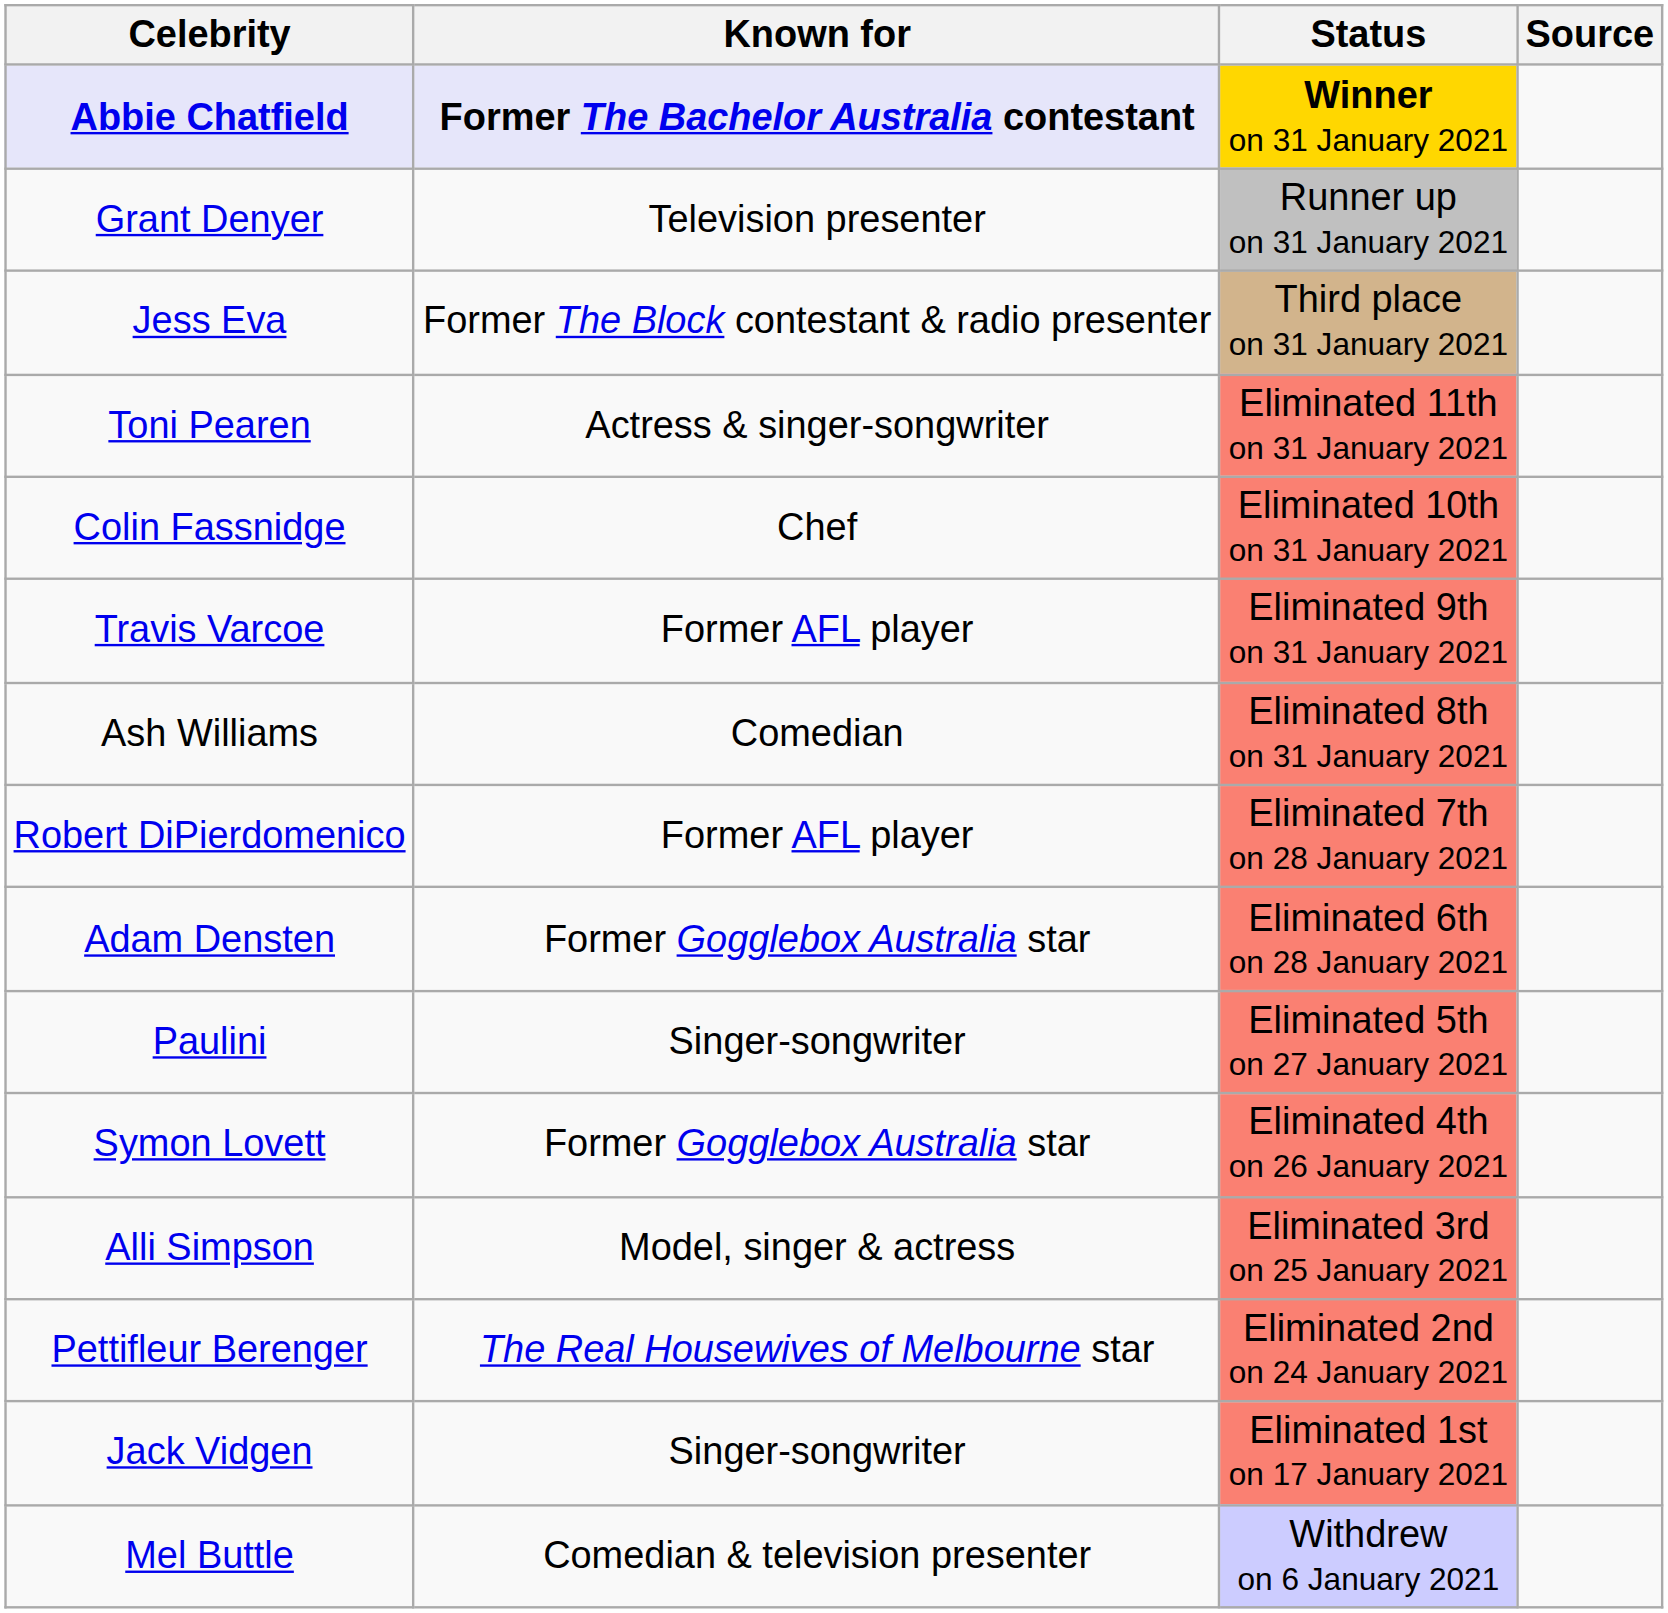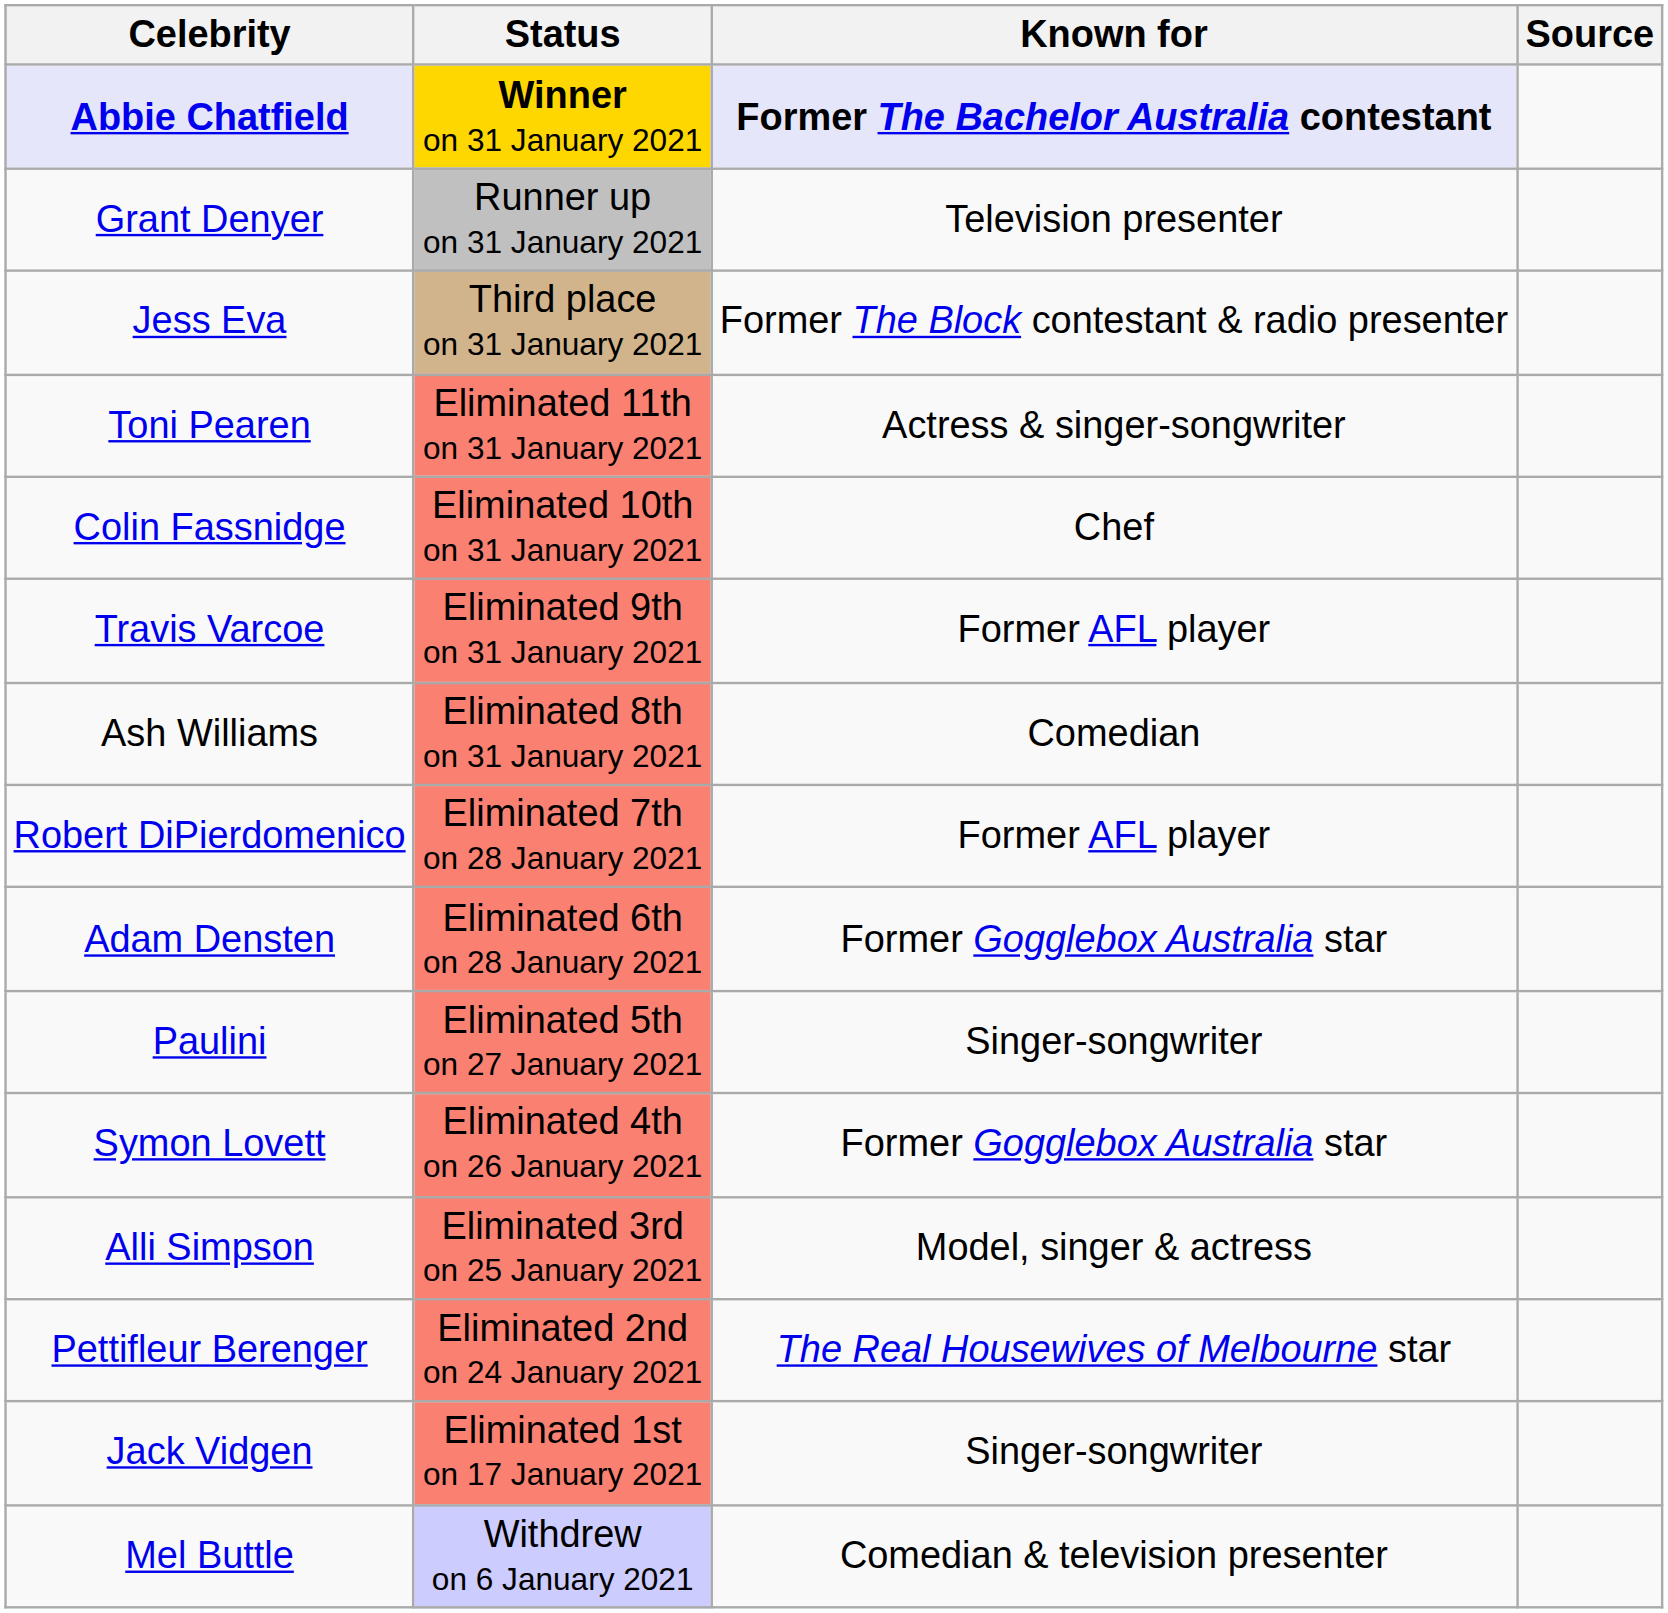 <table class="wikitable sortable" style="margin:auto; text-align:center;">
 <tr>
 <th scope="col">Celebrity</th>
+<th scope="col">Status</th>
 <th scope="col">Known for</th>
-<th scope="col">Status</th>
 <th scope="col">Source</th>
 </tr>
 <tr>
 <td bgcolor=lavender><strong><a href='#'>Abbie Chatfield</a></strong></td>
+<td style=background:gold><strong>Winner</strong><br><small>on 31 January 2021</small></td>
 <td bgcolor=lavender><strong>Former <em><a href='#'>The Bachelor Australia</a></em> contestant</strong></td>
-<td style=background:gold><strong>Winner</strong><br><small>on 31 January 2021</small></td>
 <td></td>
 </tr>
 <tr>
 <td><a href='#'>Grant Denyer</a></td>
+<td bgcolor=silver>Runner up<br><small>on 31 January 2021</small></td>
 <td>Television presenter</td>
-<td bgcolor=silver>Runner up<br><small>on 31 January 2021</small></td>
 <td></td>
 </tr>
 <tr>
 <td><a href='#'>Jess Eva</a></td>
+<td style="background:tan">Third place<br><small>on 31 January 2021</small></td>
 <td>Former <em><a href='#'>The Block</a></em> contestant & radio presenter</td>
-<td style="background:tan">Third place<br><small>on 31 January 2021</small></td>
 <td></td>
 </tr>
 <tr>
 <td><a href='#'>Toni Pearen</a></td>
+<td style=background:salmon>Eliminated 11th<br><small>on 31 January 2021</small></td>
 <td>Actress & singer-songwriter</td>
-<td style=background:salmon>Eliminated 11th<br><small>on 31 January 2021</small></td>
 <td></td>
 </tr>
 <tr>
 <td><a href='#'>Colin Fassnidge</a></td>
+<td style=background:salmon>Eliminated 10th<br><small>on 31 January 2021</small></td>
 <td>Chef</td>
-<td style=background:salmon>Eliminated 10th<br><small>on 31 January 2021</small></td>
 <td></td>
 </tr>
 <tr>
 <td><a href='#'>Travis Varcoe</a></td>
+<td style=background:salmon>Eliminated 9th<br><small>on 31 January 2021</small></td>
 <td>Former <a href='#'>AFL</a> player</td>
-<td style=background:salmon>Eliminated 9th<br><small>on 31 January 2021</small></td>
 <td></td>
 </tr>
 <tr>
 <td>Ash Williams</td>
+<td style=background:salmon>Eliminated 8th<br><small>on 31 January 2021</small></td>
 <td>Comedian</td>
-<td style=background:salmon>Eliminated 8th<br><small>on 31 January 2021</small></td>
 <td></td>
 </tr>
 <tr>
 <td><a href='#'>Robert DiPierdomenico</a></td>
+<td style=background:salmon>Eliminated 7th<br><small>on 28 January 2021</small></td>
 <td>Former <a href='#'>AFL</a> player</td>
-<td style=background:salmon>Eliminated 7th<br><small>on 28 January 2021</small></td>
 <td></td>
 </tr>
 <tr>
 <td><a href='#'>Adam Densten</a></td>
+<td style=background:salmon>Eliminated 6th<br><small>on 28 January 2021</small></td>
 <td>Former <em><a href='#'>Gogglebox Australia</a></em> star</td>
-<td style=background:salmon>Eliminated 6th<br><small>on 28 January 2021</small></td>
 <td></td>
 </tr>
 <tr>
 <td><a href='#'>Paulini</a></td>
+<td style=background:salmon>Eliminated 5th<br><small>on 27 January 2021</small></td>
 <td>Singer-songwriter</td>
-<td style=background:salmon>Eliminated 5th<br><small>on 27 January 2021</small></td>
 <td></td>
 </tr>
 <tr>
 <td><a href='#'>Symon Lovett</a></td>
+<td style=background:salmon>Eliminated 4th<br><small>on 26 January 2021</small></td>
 <td>Former <em><a href='#'>Gogglebox Australia</a></em> star</td>
-<td style=background:salmon>Eliminated 4th<br><small>on 26 January 2021</small></td>
 <td></td>
 </tr>
 <tr>
 <td><a href='#'>Alli Simpson</a></td>
+<td style=background:salmon>Eliminated 3rd<br><small>on 25 January 2021</small></td>
 <td>Model, singer & actress</td>
-<td style=background:salmon>Eliminated 3rd<br><small>on 25 January 2021</small></td>
 <td></td>
 </tr>
 <tr>
 <td><a href='#'>Pettifleur Berenger</a></td>
+<td style=background:salmon>Eliminated 2nd<br><small>on 24 January 2021</small></td>
 <td><em><a href='#'>The Real Housewives of Melbourne</a></em> star</td>
-<td style=background:salmon>Eliminated 2nd<br><small>on 24 January 2021</small></td>
 <td></td>
 </tr>
 <tr>
 <td><a href='#'>Jack Vidgen</a></td>
+<td style=background:salmon>Eliminated 1st<br><small>on 17 January 2021</small></td>
 <td>Singer-songwriter</td>
-<td style=background:salmon>Eliminated 1st<br><small>on 17 January 2021</small></td>
 <td></td>
 </tr>
 <tr>
 <td><a href='#'>Mel Buttle</a></td>
+<td style=background:#ccf>Withdrew<br><small>on 6 January 2021</small></td>
 <td>Comedian & television presenter</td>
-<td style=background:#ccf>Withdrew<br><small>on 6 January 2021</small></td>
 <td></td>
 </tr>
 </table>
